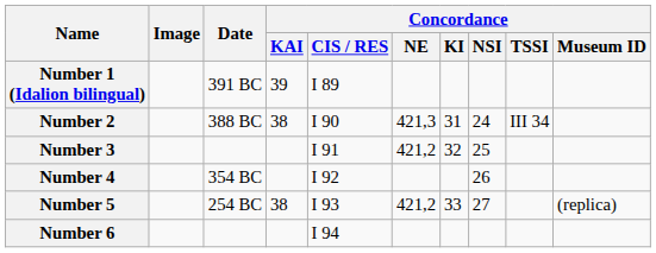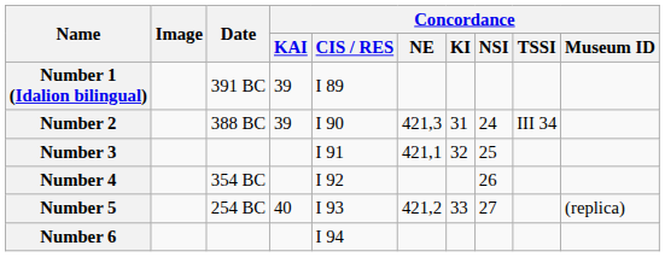 <table class="wikitable sortable">
 <tr>
 <th rowspan="2">Name</th>
 <th rowspan="2">Image</th>
 <th rowspan="2">Date</th>
 <th colspan="7"><a href='#'>Concordance</a></th>
 </tr>
 <tr>
 <th><a href='#'>KAI</a></th>
 <th><a href='#'>CIS / RES</a></th>
 <th>NE</th>
 <th>KI</th>
 <th>NSI</th>
 <th>TSSI</th>
 <th>Museum ID</th>
 </tr>
 <tr>
 <th>Number 1<br>(<a href='#'>Idalion bilingual</a>)</th>
 <td></td>
 <td>391 BC</td>
 <td>39</td>
 <td>I 89</td>
 <td></td>
 <td></td>
 <td></td>
 <td></td>
 <td></td>
 </tr>
 <tr>
 <th>Number 2</th>
 <td></td>
 <td>388 BC</td>
-<td>38</td>
+<td>39</td>
 <td>I 90</td>
 <td>421,3</td>
 <td>31</td>
 <td>24</td>
 <td>III 34</td>
 <td></td>
 </tr>
 <tr>
 <th>Number 3</th>
 <td></td>
 <td></td>
 <td></td>
 <td>I 91</td>
-<td>421,2</td>
+<td>421,1</td>
 <td>32</td>
 <td>25</td>
 <td></td>
 <td></td>
 </tr>
 <tr>
 <th>Number 4</th>
 <td></td>
 <td>354 BC</td>
 <td></td>
 <td>I 92</td>
 <td></td>
 <td></td>
 <td>26</td>
 <td></td>
 <td></td>
 </tr>
 <tr>
 <th>Number 5</th>
 <td></td>
 <td>254 BC</td>
-<td>38</td>
+<td>40</td>
 <td>I 93</td>
 <td>421,2</td>
 <td>33</td>
 <td>27</td>
 <td></td>
 <td> (replica)</td>
 </tr>
 <tr>
 <th>Number 6</th>
 <td></td>
 <td></td>
 <td></td>
 <td>I 94</td>
 <td></td>
 <td></td>
 <td></td>
 <td></td>
 <td></td>
 </tr>
 </table>
